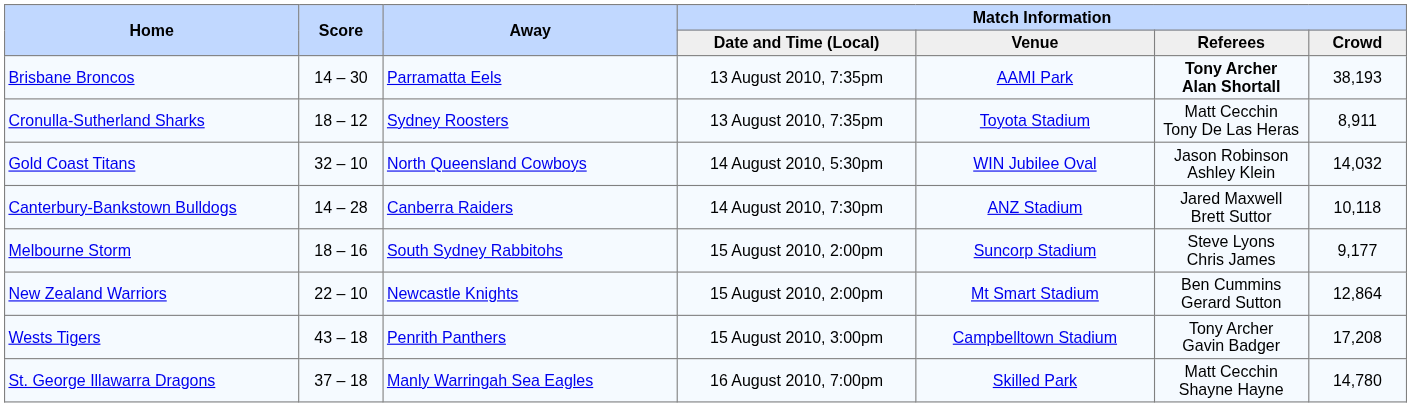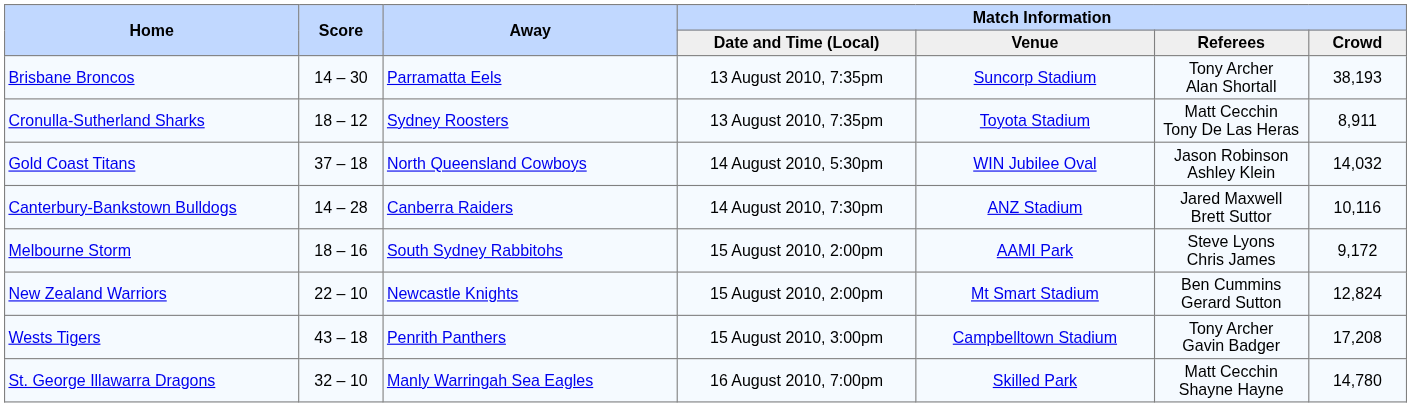 <table border="1" cellpadding="3" cellspacing="0" style="border-collapse:collapse; font-size:90%; width:100%">
 <tr style="background:#c1d8ff;">
 <th rowspan="2" style="width:21%;">Home</th>
 <th rowspan="2" style="width:6%;">Score</th>
 <th rowspan="2" style="width:21%;">Away</th>
 <th colspan=6>Match Information</th>
 </tr>
 <tr style="background:#efefef;">
 <th width=17%>Date and Time (Local)</th>
 <th width=17%>Venue</th>
 <th width=11%>Referees</th>
 <th width=7%>Crowd</th>
 </tr>
 <tr style="text-align:center; background:#f5faff;">
 <td align=left> <a href='#'>Brisbane Broncos</a></td>
 <td>14 – 30</td>
 <td align=left> <a href='#'>Parramatta Eels</a></td>
 <td>13 August 2010, 7:35pm</td>
-<td><a href='#'>AAMI Park</a></td>
-<td><strong>Tony Archer<br>Alan Shortall</strong></td>
+<td><a href='#'>Suncorp Stadium</a></td>
+<td>Tony Archer<br>Alan Shortall</td>
 <td>38,193</td>
 </tr>
 <tr style="text-align:center; background:#f5faff;">
 <td align=left> <a href='#'>Cronulla-Sutherland Sharks</a></td>
 <td>18 – 12</td>
 <td align=left> <a href='#'>Sydney Roosters</a></td>
 <td>13 August 2010, 7:35pm</td>
 <td><a href='#'>Toyota Stadium</a></td>
 <td>Matt Cecchin<br>Tony De Las Heras</td>
 <td>8,911</td>
 </tr>
 <tr style="text-align:center; background:#f5faff;">
 <td align=left> <a href='#'>Gold Coast Titans</a></td>
-<td>32 – 10</td>
+<td>37 – 18</td>
 <td align=left> <a href='#'>North Queensland Cowboys</a></td>
 <td>14 August 2010, 5:30pm</td>
 <td><a href='#'>WIN Jubilee Oval</a></td>
 <td>Jason Robinson<br>Ashley Klein</td>
 <td>14,032</td>
 </tr>
 <tr style="text-align:center; background:#f5faff;">
 <td align=left> <a href='#'>Canterbury-Bankstown Bulldogs</a></td>
 <td>14 – 28</td>
 <td align=left> <a href='#'>Canberra Raiders</a></td>
 <td>14 August 2010, 7:30pm</td>
 <td><a href='#'>ANZ Stadium</a></td>
 <td>Jared Maxwell<br>Brett Suttor</td>
-<td>10,118</td>
+<td>10,116</td>
 </tr>
 <tr style="text-align:center; background:#f5faff;">
 <td align=left> <a href='#'>Melbourne Storm</a></td>
 <td>18 – 16</td>
 <td align=left> <a href='#'>South Sydney Rabbitohs</a></td>
 <td>15 August 2010, 2:00pm</td>
-<td><a href='#'>Suncorp Stadium</a></td>
+<td><a href='#'>AAMI Park</a></td>
 <td>Steve Lyons<br>Chris James</td>
-<td>9,177</td>
+<td>9,172</td>
 </tr>
 <tr style="text-align:center; background:#f5faff;">
 <td align=left> <a href='#'>New Zealand Warriors</a></td>
 <td>22 – 10</td>
 <td align=left> <a href='#'>Newcastle Knights</a></td>
 <td>15 August 2010, 2:00pm</td>
 <td><a href='#'>Mt Smart Stadium</a></td>
 <td>Ben Cummins<br>Gerard Sutton</td>
-<td>12,864</td>
+<td>12,824</td>
 </tr>
 <tr style="text-align:center; background:#f5faff;">
 <td align=left> <a href='#'>Wests Tigers</a></td>
 <td>43 – 18</td>
 <td align=left> <a href='#'>Penrith Panthers</a></td>
 <td>15 August 2010, 3:00pm</td>
 <td><a href='#'>Campbelltown Stadium</a></td>
 <td>Tony Archer<br>Gavin Badger</td>
 <td>17,208</td>
 </tr>
 <tr style="text-align:center; background:#f5faff;">
 <td align=left> <a href='#'>St. George Illawarra Dragons</a></td>
-<td>37 – 18</td>
+<td>32 – 10</td>
 <td align=left> <a href='#'>Manly Warringah Sea Eagles</a></td>
 <td>16 August 2010, 7:00pm</td>
 <td><a href='#'>Skilled Park</a></td>
 <td>Matt Cecchin<br>Shayne Hayne</td>
 <td>14,780</td>
 </tr>
 </table>
